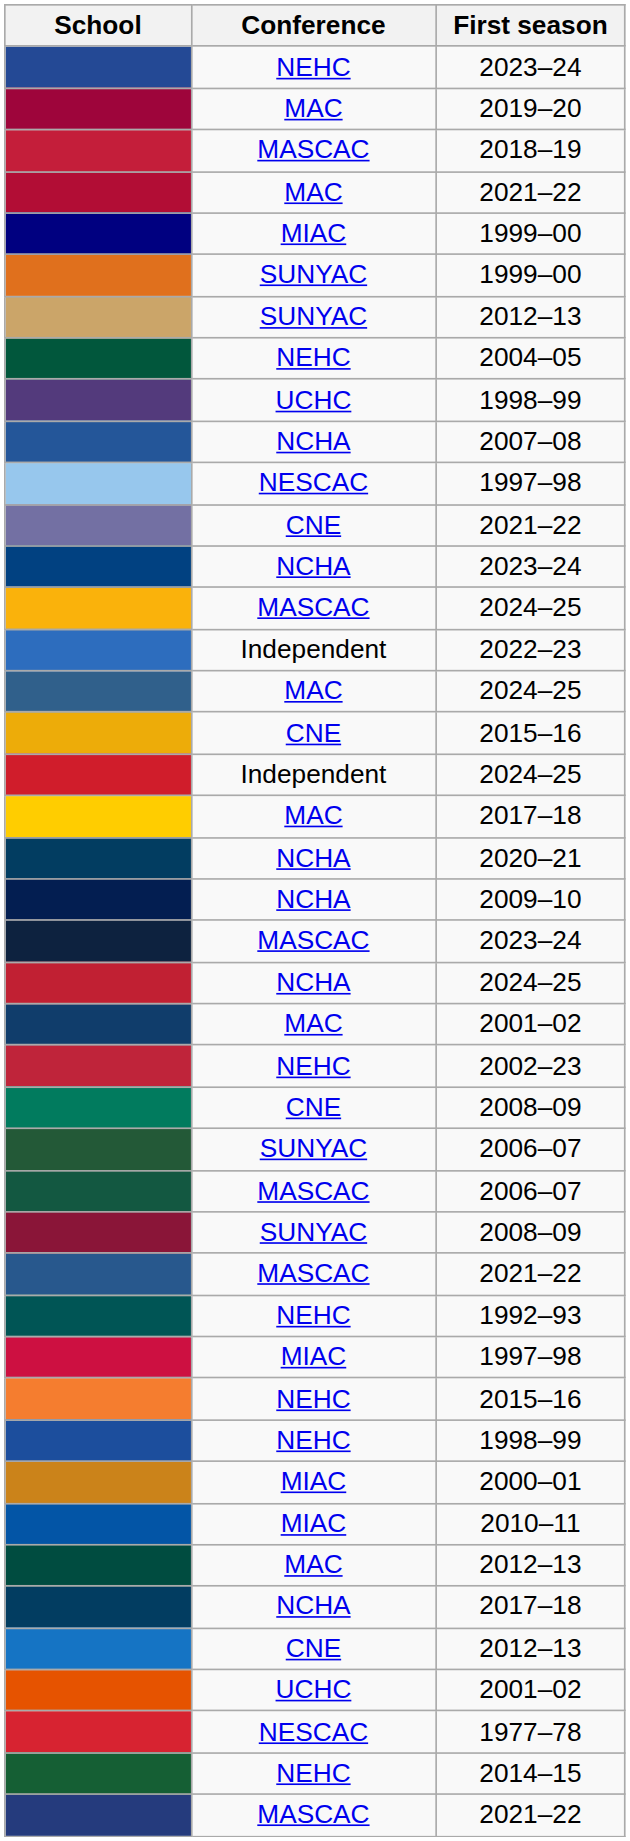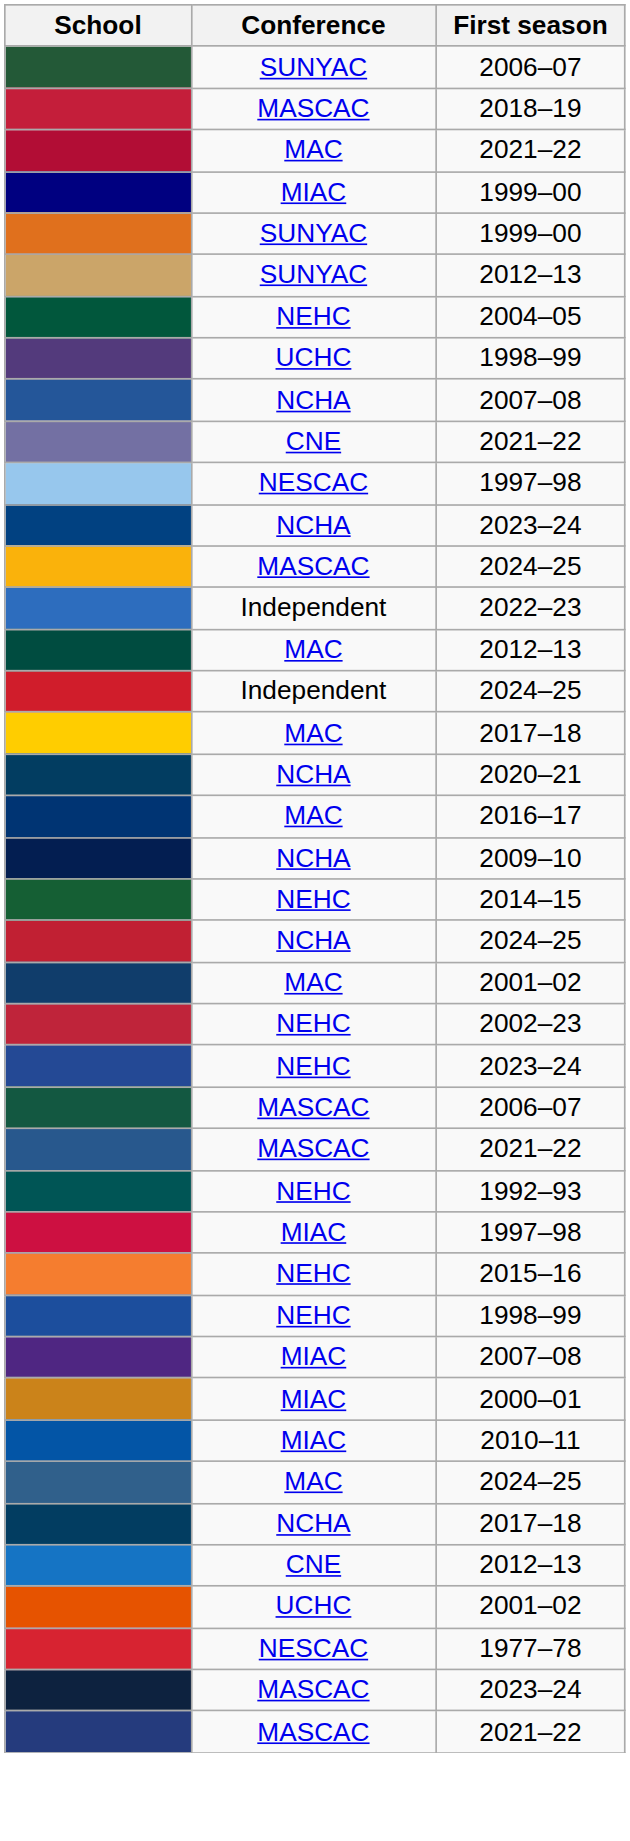 <table class="wikitable sortable" style="width:30%; align=center">
 <tr style="background:#e5e5e5;">
 <th style="width:15%;">School</th>
 <th style="width:15%;">Conference</th>
 <th style="width:15%;">First season</th>
 </tr>
 <tr align=center>
-<td style="background: #244995;"><strong></strong></td>
-<td><a href='#'>NEHC</a></td>
-<td>2023–24</td>
-</tr>
-<tr align=center>
-<td style="background: #9E053B;"><strong></strong></td>
-<td><a href='#'>MAC</a></td>
-<td>2019–20</td>
+<td style="background: #235937;"><strong></strong></td>
+<td><a href='#'>SUNYAC</a></td>
+<td>2006–07</td>
 </tr>
 <tr align=center>
 <td style="background: #C41E3A;"><strong></strong></td>
 <td><a href='#'>MASCAC</a></td>
 <td>2018–19</td>
 </tr>
 <tr align=center>
 <td style="background: #B20D35;"><strong></strong></td>
 <td><a href='#'>MAC</a></td>
 <td>2021–22</td>
 </tr>
 <tr align=center>
 <td style="background: #000080;"><strong></strong></td>
 <td><a href='#'>MIAC</a></td>
 <td>1999–00</td>
 </tr>
 <tr align=center>
 <td style="background: #E0701D;"><strong></strong></td>
 <td><a href='#'>SUNYAC</a></td>
 <td>1999–00</td>
 </tr>
 <tr align=center>
 <td style="background: #CBA569;"><strong></strong></td>
 <td><a href='#'>SUNYAC</a></td>
 <td>2012–13</td>
 </tr>
 <tr align=center>
 <td style="background: #01573C;"><strong></strong></td>
 <td><a href='#'>NEHC</a></td>
 <td>2004–05</td>
 </tr>
 <tr align=center>
 <td style="background: #533A7C;"><strong></strong></td>
 <td><a href='#'>UCHC</a></td>
 <td>1998–99</td>
 </tr>
 <tr align=center>
 <td style="background: #245699;"><strong></strong></td>
 <td><a href='#'>NCHA</a></td>
 <td>2007–08</td>
 </tr>
 <tr align=center>
+<td style="background: #7370A3;"><strong></strong></td>
+<td><a href='#'>CNE</a></td>
+<td>2021–22</td>
+</tr>
+<tr align=center>
 <td style="background: #97C7ED;"><strong></strong></td>
 <td><a href='#'>NESCAC</a></td>
 <td>1997–98</td>
-</tr>
-<tr align=center>
-<td style="background: #7370A3;"><strong></strong></td>
-<td><a href='#'>CNE</a></td>
-<td>2021–22</td>
 </tr>
 <tr align=center>
 <td style="background: #014181;"><strong></strong></td>
 <td><a href='#'>NCHA</a></td>
 <td>2023–24</td>
 </tr>
 <tr align=center>
 <td style="background: #FAB20B;"><strong></strong></td>
 <td><a href='#'>MASCAC</a></td>
 <td>2024–25</td>
 </tr>
 <tr align=center>
 <td style="background: #2D6DBE;"><strong></strong></td>
 <td>Independent</td>
 <td>2022–23</td>
 </tr>
 <tr align=center>
-<td style="background: #30608B;"><strong></strong></td>
+<td style="background: #004C40;"><strong></strong></td>
 <td><a href='#'>MAC</a></td>
-<td>2024–25</td>
-</tr>
-<tr align=center>
-<td style="background: #EDAC09;"><strong></strong></td>
-<td><a href='#'>CNE</a></td>
-<td>2015–16</td>
+<td>2012–13</td>
 </tr>
 <tr align=center>
 <td style="background: #D01D2B;"><strong></strong></td>
 <td>Independent</td>
 <td>2024–25</td>
 </tr>
 <tr align=center>
 <td style="background: #FFCD00;"><strong></strong></td>
 <td><a href='#'>MAC</a></td>
 <td>2017–18</td>
 </tr>
 <tr align=center>
 <td style="background: #023D61;"><strong></strong></td>
 <td><a href='#'>NCHA</a></td>
 <td>2020–21</td>
 </tr>
 <tr align=center>
+<td style="background: #003473;"><strong></strong></td>
+<td><a href='#'>MAC</a></td>
+<td>2016–17</td>
+</tr>
+<tr align=center>
 <td style="background: #031E51;"><strong></strong></td>
 <td><a href='#'>NCHA</a></td>
 <td>2009–10</td>
 </tr>
 <tr align=center>
-<td style="background: #0D223F;"><strong></strong></td>
-<td><a href='#'>MASCAC</a></td>
-<td>2023–24</td>
+<td style="background: #155F34;"><strong></strong></td>
+<td><a href='#'>NEHC</a></td>
+<td>2014–15</td>
 </tr>
 <tr align=center>
 <td style="background: #C12033;"><strong></strong></td>
 <td><a href='#'>NCHA</a></td>
 <td>2024–25</td>
 </tr>
 <tr align=center>
 <td style="background: #103D6B;"><strong></strong></td>
 <td><a href='#'>MAC</a></td>
 <td>2001–02</td>
 </tr>
 <tr align=center>
 <td style="background: #BF243A;"><strong></strong></td>
 <td><a href='#'>NEHC</a></td>
 <td>2002–23</td>
 </tr>
 <tr align=center>
-<td style="background: #017B5E;"><strong></strong></td>
-<td><a href='#'>CNE</a></td>
-<td>2008–09</td>
-</tr>
-<tr align=center>
-<td style="background: #235937;"><strong></strong></td>
-<td><a href='#'>SUNYAC</a></td>
-<td>2006–07</td>
+<td style="background: #244995;"><strong></strong></td>
+<td><a href='#'>NEHC</a></td>
+<td>2023–24</td>
 </tr>
 <tr align=center>
 <td style="background: #135841;"><strong></strong></td>
 <td><a href='#'>MASCAC</a></td>
 <td>2006–07</td>
-</tr>
-<tr align=center>
-<td style="background: #8A1538;"><strong></strong></td>
-<td><a href='#'>SUNYAC</a></td>
-<td>2008–09</td>
 </tr>
 <tr align=center>
 <td style="background: #28588D;"><strong></strong></td>
 <td><a href='#'>MASCAC</a></td>
 <td>2021–22</td>
 </tr>
 <tr align=center>
 <td style="background: #005555;"><strong></strong></td>
 <td><a href='#'>NEHC</a></td>
 <td>1992–93</td>
 </tr>
 <tr align=center>
 <td style="background: #CD1041;"><strong></strong></td>
 <td><a href='#'>MIAC</a></td>
 <td>1997–98</td>
 </tr>
 <tr align=center>
 <td style="background: #F57D2F;"><strong></strong></td>
 <td><a href='#'>NEHC</a></td>
 <td>2015–16</td>
 </tr>
 <tr align=center>
 <td style="background: #1C4E9D;"><strong></strong></td>
 <td><a href='#'>NEHC</a></td>
 <td>1998–99</td>
 </tr>
 <tr align=center>
+<td style="background: #4F2682;"><strong></strong></td>
+<td><a href='#'>MIAC</a></td>
+<td>2007–08</td>
+</tr>
+<tr align=center>
 <td style="background: #CB831A;"><strong></strong></td>
 <td><a href='#'>MIAC</a></td>
 <td>2000–01</td>
 </tr>
 <tr align=center>
 <td style="background: #0355A6;"><strong></strong></td>
 <td><a href='#'>MIAC</a></td>
 <td>2010–11</td>
 </tr>
 <tr align=center>
-<td style="background: #004C40;"><strong></strong></td>
+<td style="background: #30608B;"><strong></strong></td>
 <td><a href='#'>MAC</a></td>
-<td>2012–13</td>
+<td>2024–25</td>
 </tr>
 <tr align=center>
 <td style="background: #023D61;"><strong></strong></td>
 <td><a href='#'>NCHA</a></td>
 <td>2017–18</td>
 </tr>
 <tr align=center>
 <td style="background: #1574C4;"><strong></strong></td>
 <td><a href='#'>CNE</a></td>
 <td>2012–13</td>
 </tr>
 <tr align=center>
 <td style="background: #E65300;"><strong></strong></td>
 <td><a href='#'>UCHC</a></td>
 <td>2001–02</td>
 </tr>
 <tr align=center>
 <td style="background: #D72331;"><strong></strong></td>
 <td><a href='#'>NESCAC</a></td>
 <td>1977–78</td>
 </tr>
 <tr align=center>
-<td style="background: #155F34;"><strong></strong></td>
-<td><a href='#'>NEHC</a></td>
-<td>2014–15</td>
+<td style="background: #0D223F;"><strong></strong></td>
+<td><a href='#'>MASCAC</a></td>
+<td>2023–24</td>
 </tr>
 <tr align=center>
 <td style="background: #253B7D;"><strong></strong></td>
 <td><a href='#'>MASCAC</a></td>
 <td>2021–22</td>
 </tr>
 </table>
